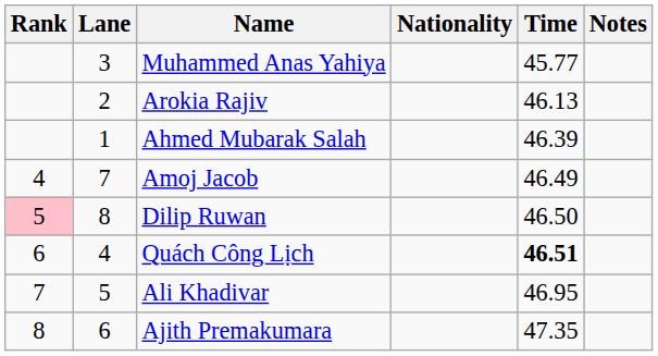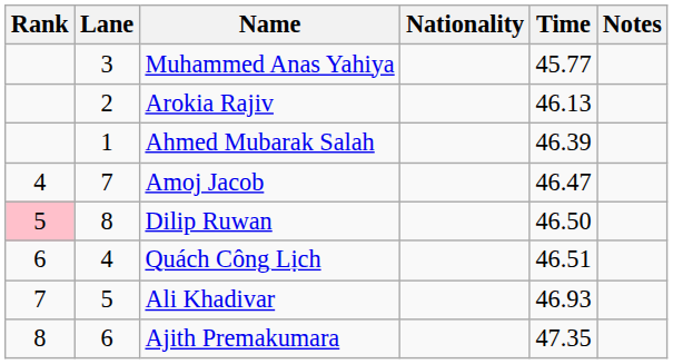 <table class="wikitable sortable" style="text-align:center">
 <tr>
 <th>Rank</th>
 <th>Lane</th>
 <th>Name</th>
 <th>Nationality</th>
 <th>Time</th>
 <th>Notes</th>
 </tr>
 <tr>
 <td></td>
 <td>3</td>
 <td align=left><a href='#'>Muhammed Anas Yahiya</a></td>
 <td align=left></td>
 <td>45.77</td>
 <td></td>
 </tr>
 <tr>
 <td></td>
 <td>2</td>
 <td align=left><a href='#'>Arokia Rajiv</a></td>
 <td align=left></td>
 <td>46.13</td>
 <td></td>
 </tr>
 <tr>
 <td></td>
 <td>1</td>
 <td align=left><a href='#'>Ahmed Mubarak Salah</a></td>
 <td align=left></td>
 <td>46.39</td>
 <td></td>
 </tr>
 <tr>
 <td>4</td>
 <td>7</td>
 <td align=left><a href='#'>Amoj Jacob</a></td>
 <td align=left></td>
-<td>46.49</td>
+<td>46.47</td>
 <td></td>
 </tr>
 <tr>
 <td style="background: pink;">5</td>
 <td>8</td>
 <td align=left><a href='#'>Dilip Ruwan</a></td>
 <td align=left></td>
 <td>46.50</td>
 <td></td>
 </tr>
 <tr>
 <td>6</td>
 <td>4</td>
 <td align=left><a href='#'>Quách Công Lịch</a></td>
 <td align=left></td>
-<td><strong>46.51</strong></td>
+<td>46.51</td>
 <td></td>
 </tr>
 <tr>
 <td>7</td>
 <td>5</td>
 <td align=left><a href='#'>Ali Khadivar</a></td>
 <td align=left></td>
-<td>46.95</td>
+<td>46.93</td>
 <td></td>
 </tr>
 <tr>
 <td>8</td>
 <td>6</td>
 <td align=left><a href='#'>Ajith Premakumara</a></td>
 <td align=left></td>
 <td>47.35</td>
 <td></td>
 </tr>
 </table>
